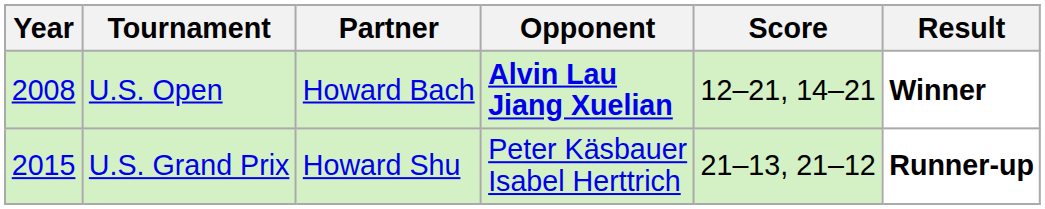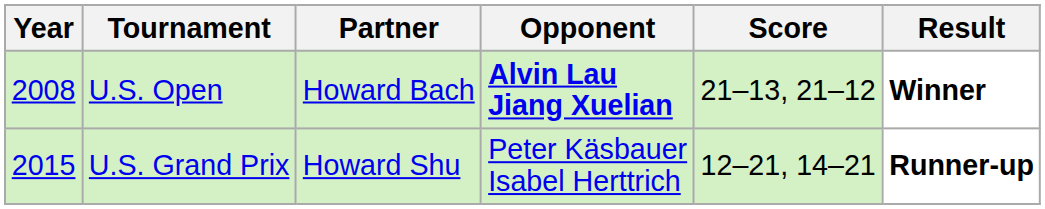 <table class="sortable wikitable" style="font-size: 90%;">
 <tr>
 <th>Year</th>
 <th>Tournament</th>
 <th>Partner</th>
 <th>Opponent</th>
 <th>Score</th>
 <th>Result</th>
 </tr>
 <tr style="background:#D4F1C5">
 <td align="center"><a href='#'>2008</a></td>
 <td align="left"><a href='#'>U.S. Open</a></td>
 <td align="left"> <a href='#'>Howard Bach</a></td>
 <td align="left"><strong> <a href='#'>Alvin Lau</a> <br>  <a href='#'>Jiang Xuelian</a></strong></td>
-<td align="left">12–21, 14–21</td>
+<td align="left">21–13, 21–12</td>
 <td style="text-align:left; background:white"> <strong>Winner</strong></td>
 </tr>
 <tr style="background:#D4F1C5">
 <td align="center"><a href='#'>2015</a></td>
 <td align="left"><a href='#'>U.S. Grand Prix</a></td>
 <td align="left"> <a href='#'>Howard Shu</a></td>
 <td align="left"> <a href='#'>Peter Käsbauer</a> <br>  <a href='#'>Isabel Herttrich</a></td>
-<td align="left">21–13, 21–12</td>
+<td align="left">12–21, 14–21</td>
 <td style="text-align:left; background:white"> <strong>Runner-up</strong></td>
 </tr>
 </table>
